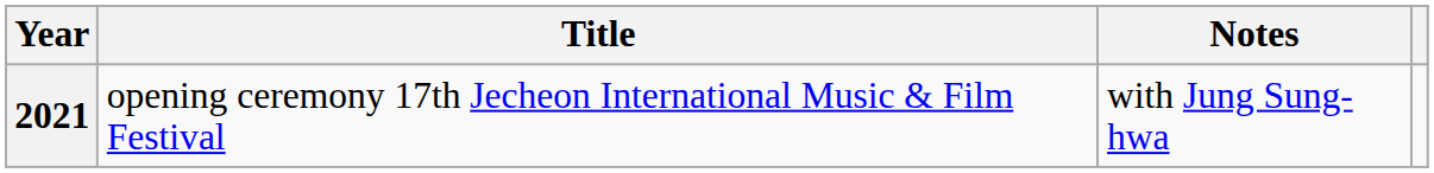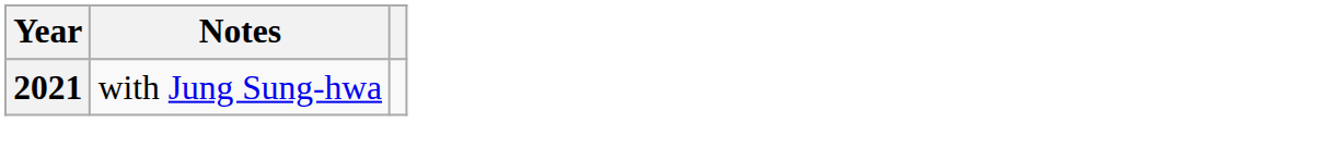 <table class="wikitable plainrowheaders">
 <tr>
 <th scope="col">Year</th>
-<th scope="col">Title</th>
 <th scope="col">Notes</th>
 <th scope="col" class="unsortable"></th>
 </tr>
 <tr>
 <th scope="row">2021</th>
-<td>opening ceremony 17th <a href='#'>Jecheon International Music & Film Festival</a></td>
 <td>with <a href='#'>Jung Sung-hwa</a></td>
 <td></td>
 </tr>
 </table>
